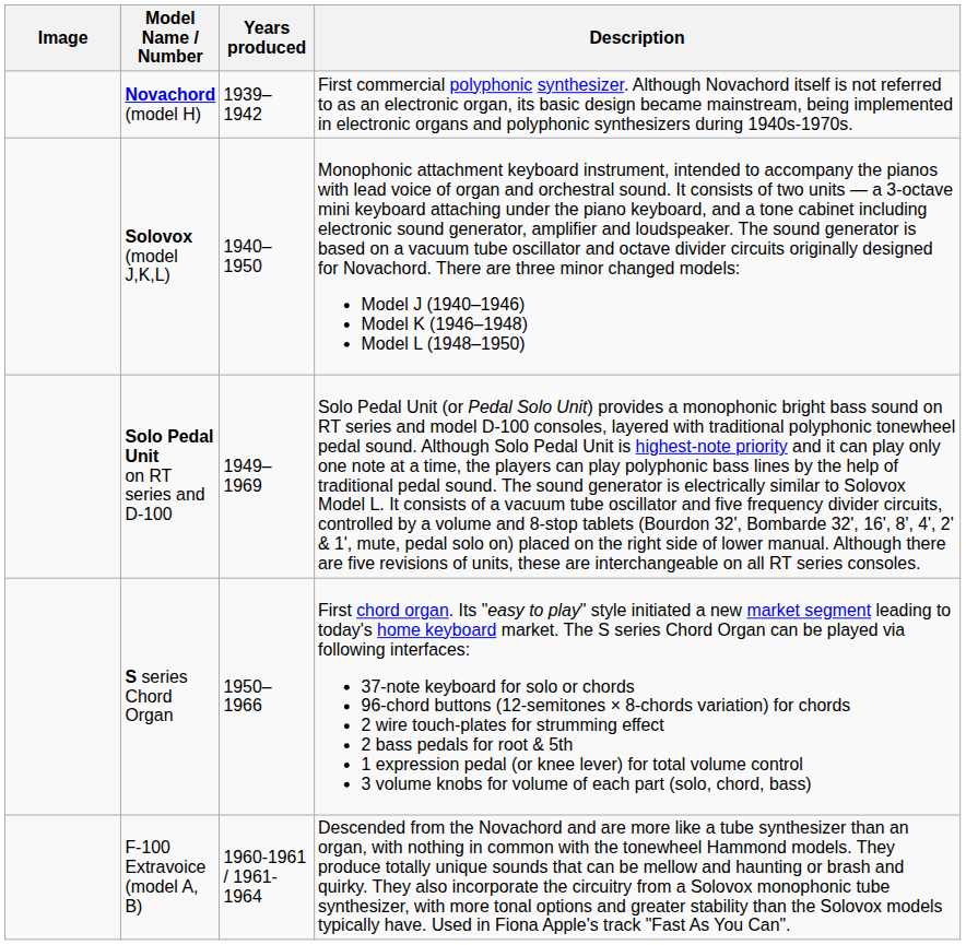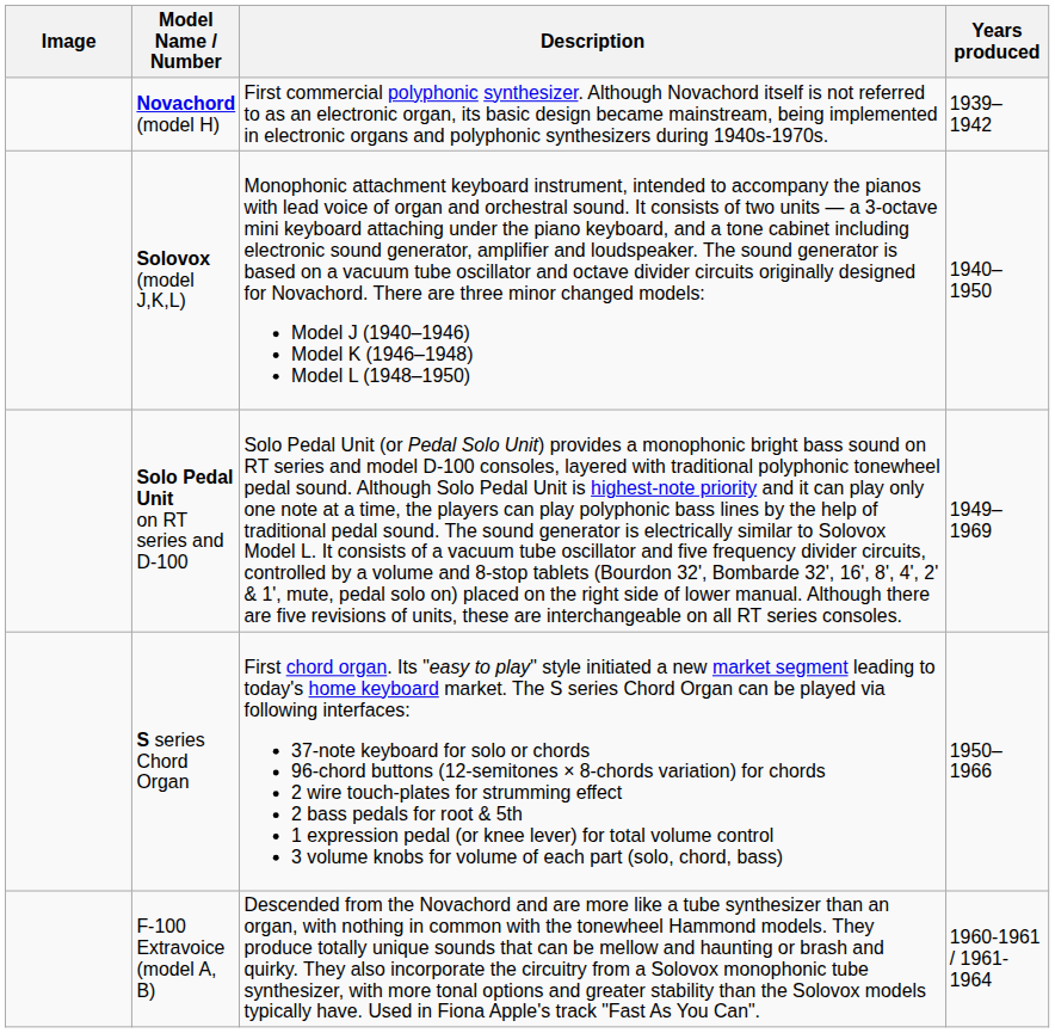 <table class="wikitable sortable" style="width:100%">
 <tr>
 <th width="100px">Image</th>
 <th width="80px">Model Name / Number</th>
+<th width="*">Description</th>
 <th width="80px">Years produced</th>
-<th width="*">Description</th>
 </tr>
 <tr>
 <td></td>
 <td><strong><a href='#'>Novachord</a></strong> (model H)</td>
+<td>First commercial <a href='#'>polyphonic</a> <a href='#'>synthesizer</a>.  Although Novachord itself is not referred to as an electronic organ, its basic design became mainstream, being implemented in electronic organs and polyphonic synthesizers during 1940s-1970s.</td>
 <td>1939–1942</td>
-<td>First commercial <a href='#'>polyphonic</a> <a href='#'>synthesizer</a>.  Although Novachord itself is not referred to as an electronic organ, its basic design became mainstream, being implemented in electronic organs and polyphonic synthesizers during 1940s-1970s.</td>
 </tr>
 <tr>
 <td></td>
 <td><strong>Solovox</strong> <br>(model J,K,L)</td>
+<td><br>Monophonic attachment keyboard instrument, intended to accompany the pianos with lead voice of organ and orchestral sound.  It consists of two units — a 3-octave mini keyboard attaching under the piano keyboard, and a tone cabinet including electronic sound generator, amplifier and loudspeaker.  The sound generator is based on a vacuum tube oscillator and octave divider circuits originally designed for Novachord. There are three minor changed models:<ul><li>Model J (1940–1946)</li><li>Model K (1946–1948)</li><li>Model L (1948–1950)</li></ul></td>
 <td>1940–1950</td>
-<td><br>Monophonic attachment keyboard instrument, intended to accompany the pianos with lead voice of organ and orchestral sound.  It consists of two units — a 3-octave mini keyboard attaching under the piano keyboard, and a tone cabinet including electronic sound generator, amplifier and loudspeaker.  The sound generator is based on a vacuum tube oscillator and octave divider circuits originally designed for Novachord. There are three minor changed models:<ul><li>Model J (1940–1946)</li><li>Model K (1946–1948)</li><li>Model L (1948–1950)</li></ul></td>
 </tr>
 <tr>
 <td></td>
 <td><strong>Solo Pedal Unit</strong> <br>on RT series and D-100</td>
+<td><br>Solo Pedal Unit (or <em>Pedal Solo Unit</em>) provides a monophonic bright bass sound on RT series and model D-100 consoles, layered with traditional polyphonic tonewheel pedal sound.  Although Solo Pedal Unit is <a href='#'>highest-note priority</a> and it can play only one note at a time, the players can play polyphonic bass lines by the help of traditional pedal sound.  The sound generator is electrically similar to Solovox Model L. It consists of a vacuum tube oscillator and five frequency divider circuits, controlled by a volume and 8-stop tablets (Bourdon 32', Bombarde 32', 16', 8', 4', 2' & 1', mute, pedal solo on) placed on the right side of lower manual.  Although there are five revisions of units, these are interchangeable on all RT series consoles.</td>
 <td>1949–1969</td>
-<td><br>Solo Pedal Unit (or <em>Pedal Solo Unit</em>) provides a monophonic bright bass sound on RT series and model D-100 consoles, layered with traditional polyphonic tonewheel pedal sound.  Although Solo Pedal Unit is <a href='#'>highest-note priority</a> and it can play only one note at a time, the players can play polyphonic bass lines by the help of traditional pedal sound.  The sound generator is electrically similar to Solovox Model L. It consists of a vacuum tube oscillator and five frequency divider circuits, controlled by a volume and 8-stop tablets (Bourdon 32', Bombarde 32', 16', 8', 4', 2' & 1', mute, pedal solo on) placed on the right side of lower manual.  Although there are five revisions of units, these are interchangeable on all RT series consoles.</td>
 </tr>
 <tr>
 <td></td>
 <td><strong>S</strong> series <br>Chord Organ</td>
+<td><br>First <a href='#'>chord organ</a>. Its "<em>easy to play</em>" style initiated a new <a href='#'>market segment</a> leading to today's <a href='#'>home keyboard</a> market.  The S series Chord Organ can be played via following interfaces:<ul><li>37-note keyboard for solo or chords</li><li>96-chord buttons (12-semitones × 8-chords variation) for chords</li><li>2 wire touch-plates for strumming effect</li><li>2 bass pedals for root & 5th</li><li>1 expression pedal (or knee lever) for total volume control</li><li>3 volume knobs for volume of each part (solo, chord, bass)</li></ul></td>
 <td>1950–1966</td>
-<td><br>First <a href='#'>chord organ</a>. Its "<em>easy to play</em>" style initiated a new <a href='#'>market segment</a> leading to today's <a href='#'>home keyboard</a> market.  The S series Chord Organ can be played via following interfaces:<ul><li>37-note keyboard for solo or chords</li><li>96-chord buttons (12-semitones × 8-chords variation) for chords</li><li>2 wire touch-plates for strumming effect</li><li>2 bass pedals for root & 5th</li><li>1 expression pedal (or knee lever) for total volume control</li><li>3 volume knobs for volume of each part (solo, chord, bass)</li></ul></td>
 </tr>
 <tr>
 <td></td>
 <td>F-100 Extravoice<br>(model A, B)</td>
+<td>Descended from the Novachord and are more like a tube synthesizer than an organ, with nothing in common with the tonewheel Hammond models. They produce totally unique sounds that can be mellow and haunting or brash and quirky. They also incorporate the circuitry from a Solovox monophonic tube synthesizer, with more tonal options and greater stability than the Solovox models typically have.  Used in Fiona Apple's track "Fast As You Can".</td>
 <td>1960-1961 / 1961-1964</td>
-<td>Descended from the Novachord and are more like a tube synthesizer than an organ, with nothing in common with the tonewheel Hammond models. They produce totally unique sounds that can be mellow and haunting or brash and quirky. They also incorporate the circuitry from a Solovox monophonic tube synthesizer, with more tonal options and greater stability than the Solovox models typically have.  Used in Fiona Apple's track "Fast As You Can".</td>
 </tr>
 </table>
